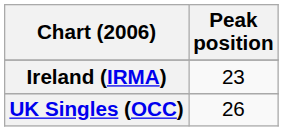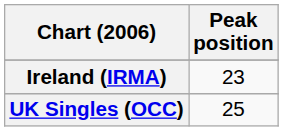 <table class="wikitable sortable plainrowheaders" style="text-align:center">
 <tr>
 <th scope="col">Chart (2006)</th>
 <th scope="col">Peak<br>position</th>
 </tr>
 <tr>
 </tr>
 <tr>
 <th scope="row">Ireland (<a href='#'>IRMA</a>)</th>
 <td>23</td>
 </tr>
 <tr>
 </tr>
 <tr>
 </tr>
 <tr>
 </tr>
 <tr>
 <th scope="row"><a href='#'>UK Singles</a> (<a href='#'>OCC</a>)</th>
-<td>26</td>
+<td>25</td>
 </tr>
 </table>
